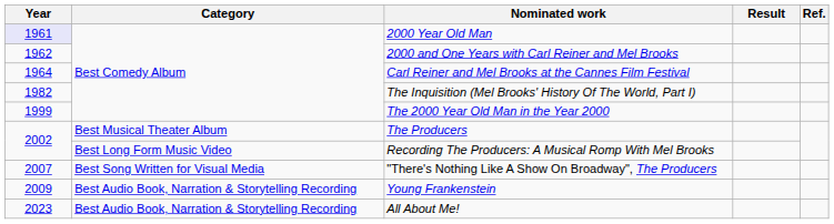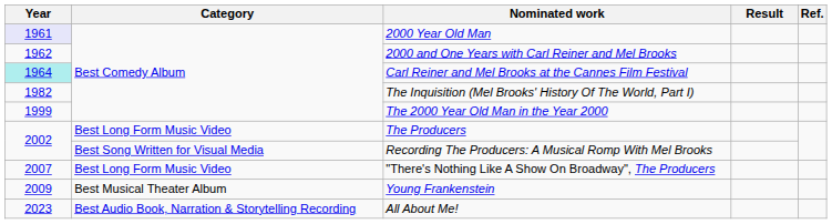 <table class=wikitable>
 <tr>
 <th scope="col" style="width:5em;">Year</th>
 <th scope="col" style="width:25em;">Category</th>
 <th scope="col" style="width:28em;">Nominated work</th>
 <th scope="col" style="width:5em;">Result</th>
 <th>Ref.</th>
 </tr>
 <tr>
 <td style="background: lavender; text-align:center;"><a href='#'>1961</a></td>
 <td rowspan=5><a href='#'>Best Comedy Album</a></td>
 <td><em><a href='#'>2000 Year Old Man</a></em></td>
 <td></td>
 <td style="text-align:center;"></td>
 </tr>
 <tr>
 <td style="text-align:center;"><a href='#'>1962</a></td>
 <td><em><a href='#'>2000 and One Years with Carl Reiner and Mel Brooks</a></em></td>
 <td></td>
 <td style="text-align:center;"></td>
 </tr>
 <tr>
-<td style="text-align:center;"><a href='#'>1964</a></td>
+<td style="background: paleturquoise; text-align:center;"><a href='#'>1964</a></td>
 <td><em><a href='#'>Carl Reiner and Mel Brooks at the Cannes Film Festival</a></em></td>
 <td></td>
 <td style="text-align:center;"></td>
 </tr>
 <tr>
 <td style="text-align:center;"><a href='#'>1982</a></td>
 <td><em>The Inquisition (Mel Brooks' History Of The World, Part I)</em></td>
 <td></td>
 <td style="text-align:center;"></td>
 </tr>
 <tr>
 <td style="text-align:center;"><a href='#'>1999</a></td>
 <td><em><a href='#'>The 2000 Year Old Man in the Year 2000</a></em></td>
 <td></td>
 <td style="text-align:center;"></td>
 </tr>
 <tr>
 <td style="text-align:center;", rowspan="2"><a href='#'>2002</a></td>
-<td><a href='#'>Best Musical Theater Album</a></td>
+<td><a href='#'>Best Long Form Music Video</a></td>
 <td><em><a href='#'>The Producers</a></em></td>
 <td></td>
 <td rowspan=2, style="text-align:center;"></td>
 </tr>
 <tr>
-<td><a href='#'>Best Long Form Music Video</a></td>
+<td><a href='#'>Best Song Written for Visual Media</a></td>
 <td><em>Recording The Producers: A Musical Romp With Mel Brooks</em></td>
 <td></td>
 </tr>
 <tr>
 <td style="text-align:center;"><a href='#'>2007</a></td>
-<td><a href='#'>Best Song Written for Visual Media</a></td>
+<td><a href='#'>Best Long Form Music Video</a></td>
 <td>"There's Nothing Like A Show On Broadway", <em><a href='#'>The Producers</a></em></td>
 <td></td>
 <td style="text-align:center;"></td>
 </tr>
 <tr>
 <td style="text-align:center;"><a href='#'>2009</a></td>
-<td><a href='#'>Best Audio Book, Narration & Storytelling Recording</a></td>
+<td>Best Musical Theater Album</td>
 <td><em><a href='#'>Young Frankenstein</a></em></td>
 <td></td>
 <td style="text-align:center;"></td>
 </tr>
 <tr>
 <td style="text-align:center;"><a href='#'>2023</a></td>
 <td><a href='#'>Best Audio Book, Narration & Storytelling Recording</a></td>
 <td><em>All About Me!</em></td>
 <td></td>
 <td style="text-align:center;"></td>
 </tr>
 </table>
